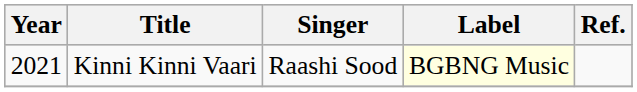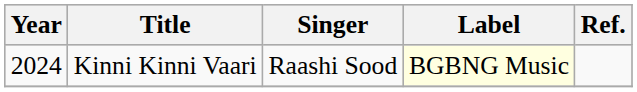 <table class="wikitable">
 <tr>
 <th>Year</th>
 <th>Title</th>
 <th>Singer</th>
 <th>Label</th>
 <th>Ref.</th>
 </tr>
 <tr>
-<td>2021</td>
+<td>2024</td>
 <td>Kinni Kinni Vaari</td>
 <td>Raashi Sood</td>
 <td style="background: lightyellow;">BGBNG Music</td>
 <td></td>
 </tr>
 <tr>
 </tr>
 </table>
